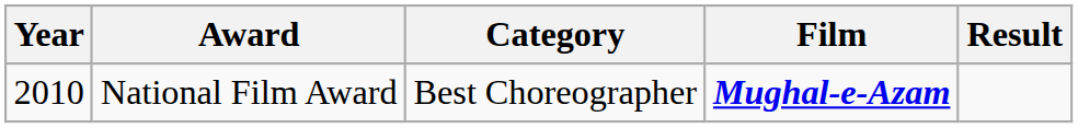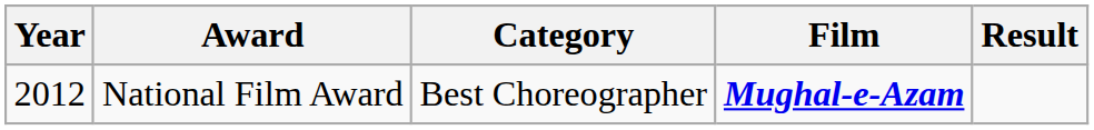 <table class="wikitable" style="font-size: 95%;">
 <tr>
 <th>Year</th>
 <th>Award</th>
 <th>Category</th>
 <th>Film</th>
 <th>Result</th>
 </tr>
 <tr>
-<td>2010</td>
+<td>2012</td>
 <td>National Film Award</td>
 <td>Best Choreographer</td>
 <td><strong><em><a href='#'>Mughal-e-Azam</a></em></strong></td>
 <td></td>
 </tr>
 </table>
